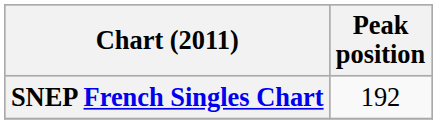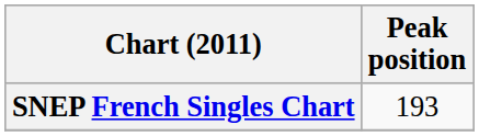 <table class="wikitable sortable plainrowheaders" border="1">
 <tr>
 <th scope="col">Chart (2011)</th>
 <th scope="col">Peak<br>position</th>
 </tr>
 <tr>
 <th scope="row">SNEP <a href='#'>French Singles Chart</a></th>
-<td align="center">192</td>
+<td align="center">193</td>
 </tr>
 <tr>
 </tr>
 </table>
